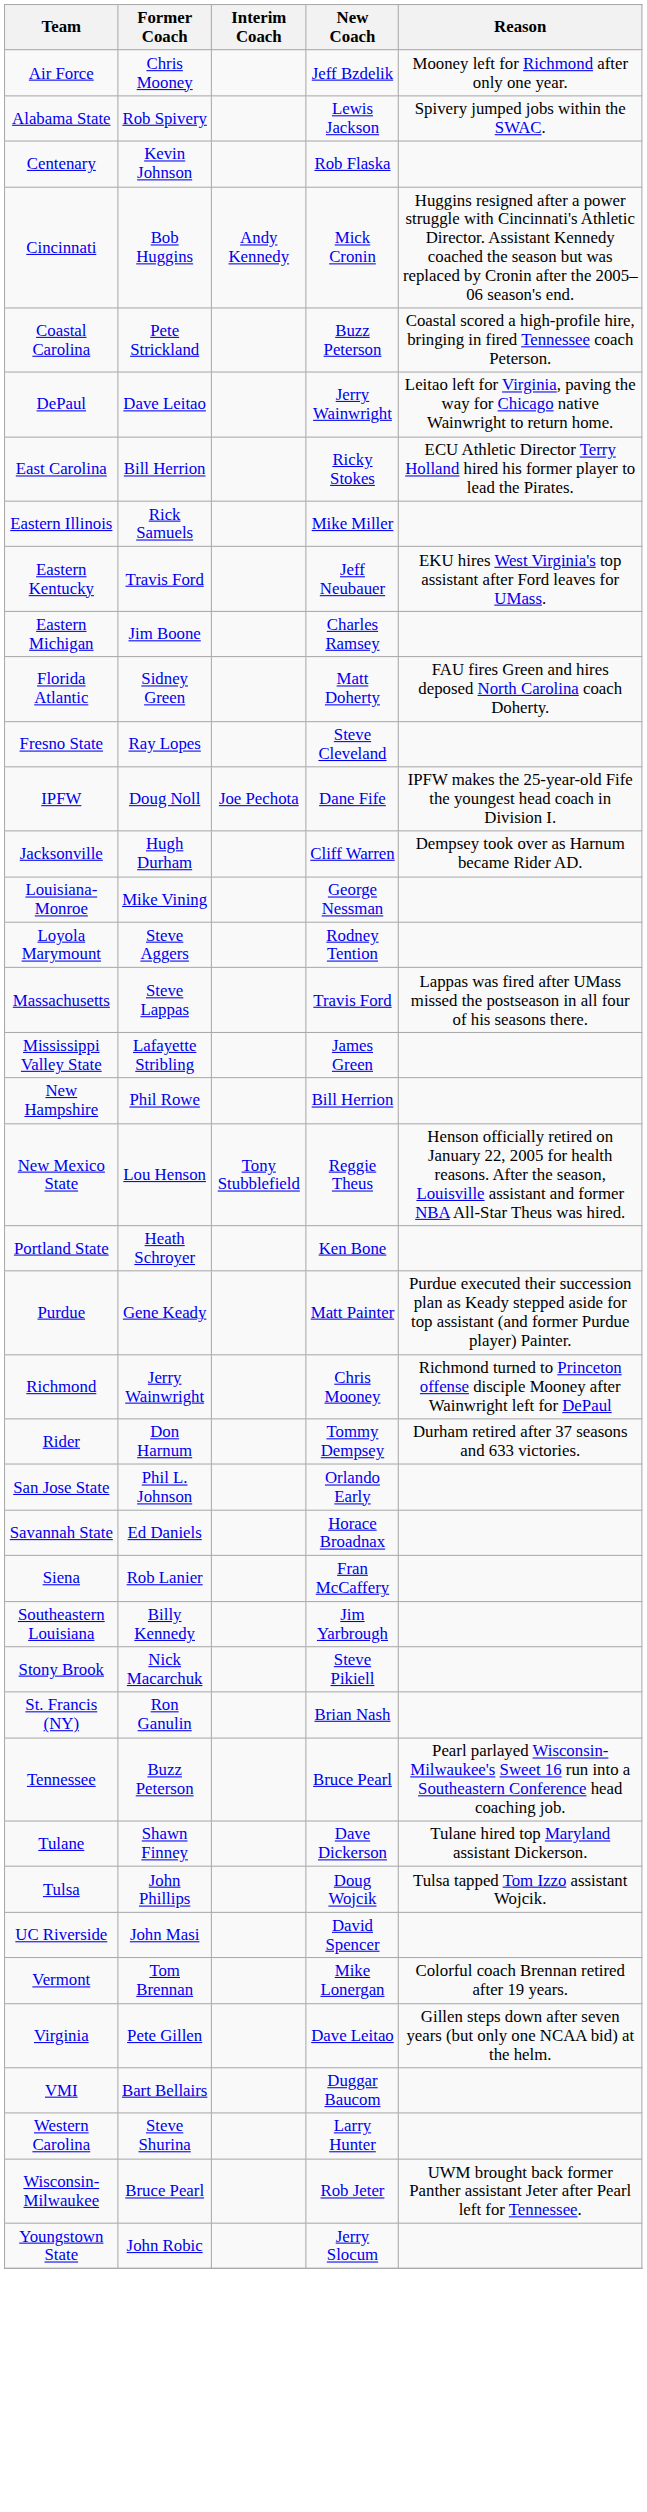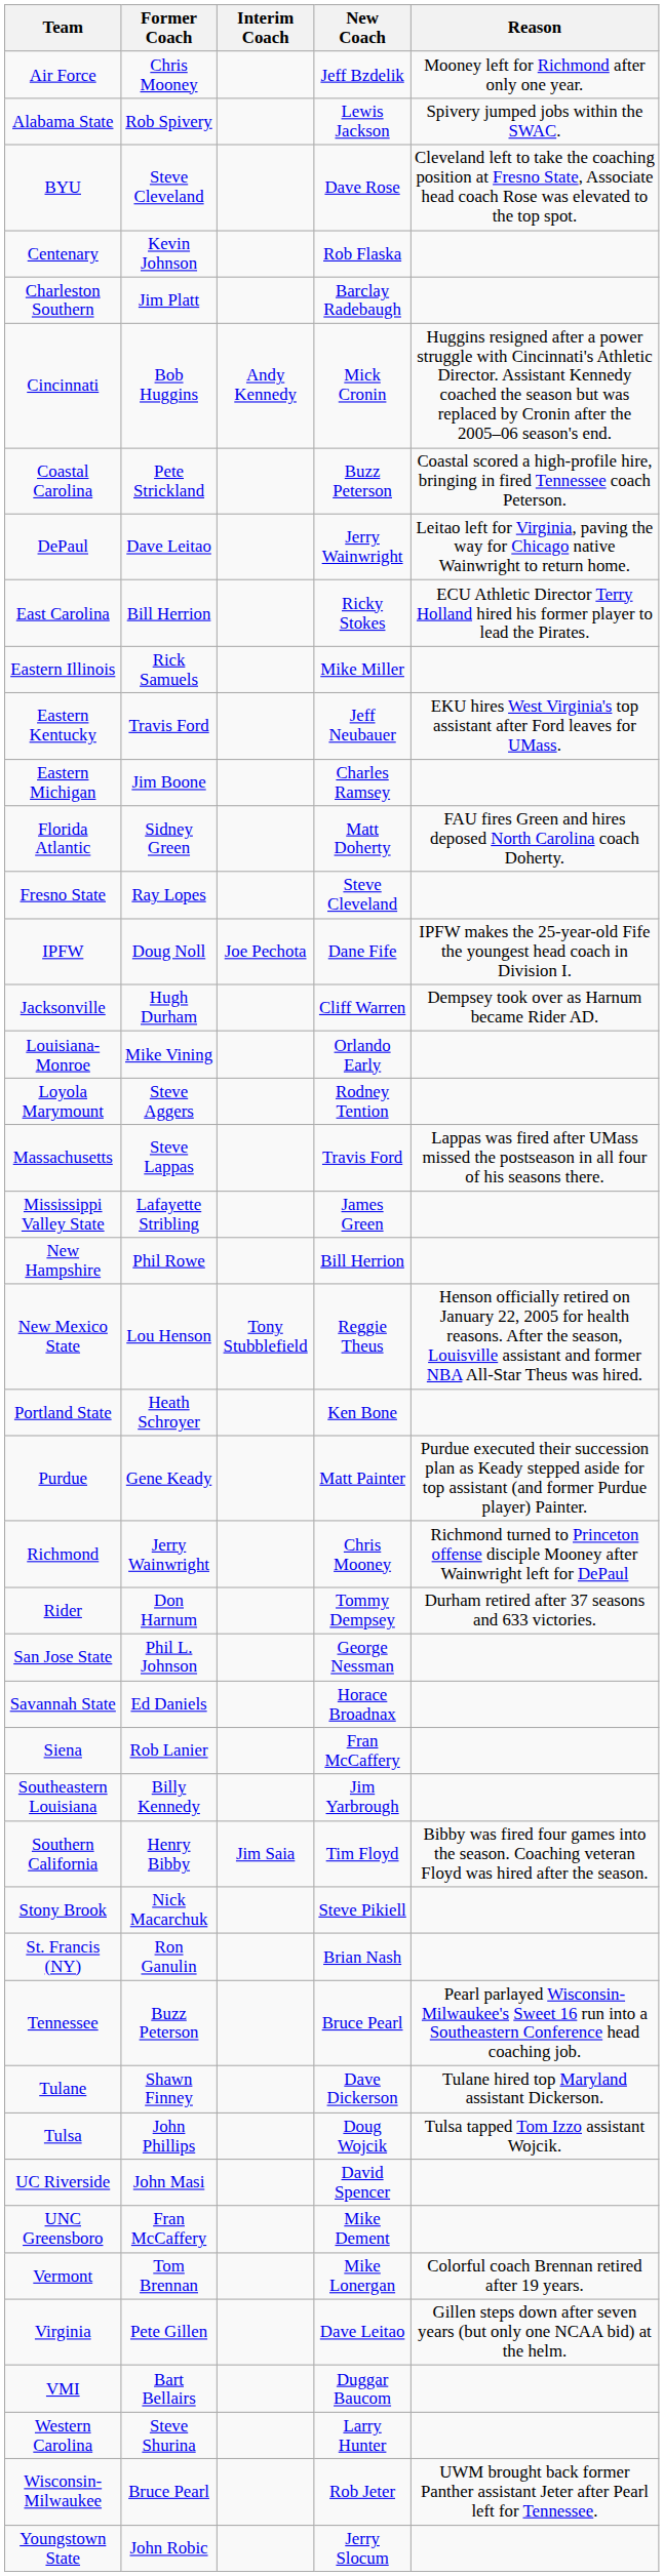 <table class="wikitable" style="text-align:center;">
 <tr>
 <th>Team</th>
 <th>Former<br>Coach</th>
 <th>Interim<br>Coach</th>
 <th>New<br>Coach</th>
 <th>Reason</th>
 </tr>
 <tr>
 <td><a href='#'>Air Force</a></td>
 <td><a href='#'>Chris Mooney</a></td>
 <td></td>
 <td><a href='#'>Jeff Bzdelik</a></td>
 <td>Mooney left for <a href='#'>Richmond</a> after only one year.</td>
 </tr>
 <tr>
 <td><a href='#'>Alabama State</a></td>
 <td><a href='#'>Rob Spivery</a></td>
 <td></td>
 <td><a href='#'>Lewis Jackson</a></td>
 <td>Spivery jumped jobs within the <a href='#'>SWAC</a>.</td>
 </tr>
 <tr>
+<td><a href='#'>BYU</a></td>
+<td><a href='#'>Steve Cleveland</a></td>
+<td></td>
+<td><a href='#'>Dave Rose</a></td>
+<td>Cleveland left to take the coaching position at <a href='#'>Fresno State</a>, Associate head coach Rose was elevated to the top spot.</td>
+</tr>
+<tr>
 <td><a href='#'>Centenary</a></td>
 <td><a href='#'>Kevin Johnson</a></td>
 <td></td>
 <td><a href='#'>Rob Flaska</a></td>
+<td></td>
+</tr>
+<tr>
+<td><a href='#'>Charleston Southern</a></td>
+<td><a href='#'>Jim Platt</a></td>
+<td></td>
+<td><a href='#'>Barclay Radebaugh</a></td>
 <td></td>
 </tr>
 <tr>
 <td><a href='#'>Cincinnati</a></td>
 <td><a href='#'>Bob Huggins</a></td>
 <td><a href='#'>Andy Kennedy</a></td>
 <td><a href='#'>Mick Cronin</a></td>
 <td>Huggins resigned after a power struggle with Cincinnati's Athletic Director. Assistant Kennedy coached the season but was replaced by Cronin after the 2005–06 season's end.</td>
 </tr>
 <tr>
 <td><a href='#'>Coastal Carolina</a></td>
 <td><a href='#'>Pete Strickland</a></td>
 <td></td>
 <td><a href='#'>Buzz Peterson</a></td>
 <td>Coastal scored a high-profile hire, bringing in fired <a href='#'>Tennessee</a> coach Peterson.</td>
 </tr>
 <tr>
 <td><a href='#'>DePaul</a></td>
 <td><a href='#'>Dave Leitao</a></td>
 <td></td>
 <td><a href='#'>Jerry Wainwright</a></td>
 <td>Leitao left for <a href='#'>Virginia</a>, paving the way for <a href='#'>Chicago</a> native Wainwright to return home.</td>
 </tr>
 <tr>
 <td><a href='#'>East Carolina</a></td>
 <td><a href='#'>Bill Herrion</a></td>
 <td></td>
 <td><a href='#'>Ricky Stokes</a></td>
 <td>ECU Athletic Director <a href='#'>Terry Holland</a> hired his former player to lead the Pirates.</td>
 </tr>
 <tr>
 <td><a href='#'>Eastern Illinois</a></td>
 <td><a href='#'>Rick Samuels</a></td>
 <td></td>
 <td><a href='#'>Mike Miller</a></td>
 <td></td>
 </tr>
 <tr>
 <td><a href='#'>Eastern Kentucky</a></td>
 <td><a href='#'>Travis Ford</a></td>
 <td></td>
 <td><a href='#'>Jeff Neubauer</a></td>
 <td>EKU hires <a href='#'>West Virginia's</a> top assistant after Ford leaves for <a href='#'>UMass</a>.</td>
 </tr>
 <tr>
 <td><a href='#'>Eastern Michigan</a></td>
 <td><a href='#'>Jim Boone</a></td>
 <td></td>
 <td><a href='#'>Charles Ramsey</a></td>
 <td></td>
 </tr>
 <tr>
 <td><a href='#'>Florida Atlantic</a></td>
 <td><a href='#'>Sidney Green</a></td>
 <td></td>
 <td><a href='#'>Matt Doherty</a></td>
 <td>FAU fires Green and hires deposed <a href='#'>North Carolina</a> coach Doherty.</td>
 </tr>
 <tr>
 <td><a href='#'>Fresno State</a></td>
 <td><a href='#'>Ray Lopes</a></td>
 <td></td>
 <td><a href='#'>Steve Cleveland</a></td>
 <td></td>
 </tr>
 <tr>
 <td><a href='#'>IPFW</a></td>
 <td><a href='#'>Doug Noll</a></td>
 <td><a href='#'>Joe Pechota</a></td>
 <td><a href='#'>Dane Fife</a></td>
 <td>IPFW makes the 25-year-old Fife the youngest head coach in Division I.</td>
 </tr>
 <tr>
 <td><a href='#'>Jacksonville</a></td>
 <td><a href='#'>Hugh Durham</a></td>
 <td></td>
 <td><a href='#'>Cliff Warren</a></td>
 <td>Dempsey took over as Harnum became Rider AD.</td>
 </tr>
 <tr>
 <td><a href='#'>Louisiana-Monroe</a></td>
 <td><a href='#'>Mike Vining</a></td>
 <td></td>
-<td><a href='#'>George Nessman</a></td>
+<td><a href='#'>Orlando Early</a></td>
 <td></td>
 </tr>
 <tr>
 <td><a href='#'>Loyola Marymount</a></td>
 <td><a href='#'>Steve Aggers</a></td>
 <td></td>
 <td><a href='#'>Rodney Tention</a></td>
 <td></td>
 </tr>
 <tr>
 <td><a href='#'>Massachusetts</a></td>
 <td><a href='#'>Steve Lappas</a></td>
 <td></td>
 <td><a href='#'>Travis Ford</a></td>
 <td>Lappas was fired after UMass missed the postseason in all four of his seasons there.</td>
 </tr>
 <tr>
 <td><a href='#'>Mississippi Valley State</a></td>
 <td><a href='#'>Lafayette Stribling</a></td>
 <td></td>
 <td><a href='#'>James Green</a></td>
 <td></td>
 </tr>
 <tr>
 <td><a href='#'>New Hampshire</a></td>
 <td><a href='#'>Phil Rowe</a></td>
 <td></td>
 <td><a href='#'>Bill Herrion</a></td>
 <td></td>
 </tr>
 <tr>
 <td><a href='#'>New Mexico State</a></td>
 <td><a href='#'>Lou Henson</a></td>
 <td><a href='#'>Tony Stubblefield</a></td>
 <td><a href='#'>Reggie Theus</a></td>
 <td>Henson officially retired on January 22, 2005 for health reasons. After the season, <a href='#'>Louisville</a> assistant and former <a href='#'>NBA</a> All-Star Theus was hired.</td>
 </tr>
 <tr>
 <td><a href='#'>Portland State</a></td>
 <td><a href='#'>Heath Schroyer</a></td>
 <td></td>
 <td><a href='#'>Ken Bone</a></td>
 <td></td>
 </tr>
 <tr>
 <td><a href='#'>Purdue</a></td>
 <td><a href='#'>Gene Keady</a></td>
 <td></td>
 <td><a href='#'>Matt Painter</a></td>
 <td>Purdue executed their succession plan as Keady stepped aside for top assistant (and former Purdue player) Painter.</td>
 </tr>
 <tr>
 <td><a href='#'>Richmond</a></td>
 <td><a href='#'>Jerry Wainwright</a></td>
 <td></td>
 <td><a href='#'>Chris Mooney</a></td>
 <td>Richmond turned to <a href='#'>Princeton offense</a> disciple Mooney after Wainwright left for <a href='#'>DePaul</a></td>
 </tr>
 <tr>
 <td><a href='#'>Rider</a></td>
 <td><a href='#'>Don Harnum</a></td>
 <td></td>
 <td><a href='#'>Tommy Dempsey</a></td>
 <td>Durham retired after 37 seasons and 633 victories.</td>
 </tr>
 <tr>
 <td><a href='#'>San Jose State</a></td>
 <td><a href='#'>Phil L. Johnson</a></td>
 <td></td>
-<td><a href='#'>Orlando Early</a></td>
+<td><a href='#'>George Nessman</a></td>
 <td></td>
 </tr>
 <tr>
 <td><a href='#'>Savannah State</a></td>
 <td><a href='#'>Ed Daniels</a></td>
 <td></td>
 <td><a href='#'>Horace Broadnax</a></td>
 <td></td>
 </tr>
 <tr>
 <td><a href='#'>Siena</a></td>
 <td><a href='#'>Rob Lanier</a></td>
 <td></td>
 <td><a href='#'>Fran McCaffery</a></td>
 <td></td>
 </tr>
 <tr>
 <td><a href='#'>Southeastern Louisiana</a></td>
 <td><a href='#'>Billy Kennedy</a></td>
 <td></td>
 <td><a href='#'>Jim Yarbrough</a></td>
 <td></td>
+</tr>
+<tr>
+<td><a href='#'>Southern California</a></td>
+<td><a href='#'>Henry Bibby</a></td>
+<td><a href='#'>Jim Saia</a></td>
+<td><a href='#'>Tim Floyd</a></td>
+<td>Bibby was fired four games into the season. Coaching veteran Floyd was hired after the season.</td>
 </tr>
 <tr>
 <td><a href='#'>Stony Brook</a></td>
 <td><a href='#'>Nick Macarchuk</a></td>
 <td></td>
 <td><a href='#'>Steve Pikiell</a></td>
 <td></td>
 </tr>
 <tr>
 <td><a href='#'>St. Francis (NY)</a></td>
 <td><a href='#'>Ron Ganulin</a></td>
 <td></td>
 <td><a href='#'>Brian Nash</a></td>
 <td></td>
 </tr>
 <tr>
 <td><a href='#'>Tennessee</a></td>
 <td><a href='#'>Buzz Peterson</a></td>
 <td></td>
 <td><a href='#'>Bruce Pearl</a></td>
 <td>Pearl parlayed <a href='#'>Wisconsin-Milwaukee's</a> <a href='#'>Sweet 16</a> run into a <a href='#'>Southeastern Conference</a> head coaching job.</td>
 </tr>
 <tr>
 <td><a href='#'>Tulane</a></td>
 <td><a href='#'>Shawn Finney</a></td>
 <td></td>
 <td><a href='#'>Dave Dickerson</a></td>
 <td>Tulane hired top <a href='#'>Maryland</a> assistant Dickerson.</td>
 </tr>
 <tr>
 <td><a href='#'>Tulsa</a></td>
 <td><a href='#'>John Phillips</a></td>
 <td></td>
 <td><a href='#'>Doug Wojcik</a></td>
 <td>Tulsa tapped <a href='#'>Tom Izzo</a> assistant Wojcik.</td>
 </tr>
 <tr>
 <td><a href='#'>UC Riverside</a></td>
 <td><a href='#'>John Masi</a></td>
 <td></td>
 <td><a href='#'>David Spencer</a></td>
+<td></td>
+</tr>
+<tr>
+<td><a href='#'>UNC Greensboro</a></td>
+<td><a href='#'>Fran McCaffery</a></td>
+<td></td>
+<td><a href='#'>Mike Dement</a></td>
 <td></td>
 </tr>
 <tr>
 <td><a href='#'>Vermont</a></td>
 <td><a href='#'>Tom Brennan</a></td>
 <td></td>
 <td><a href='#'>Mike Lonergan</a></td>
 <td>Colorful coach Brennan retired after 19 years.</td>
 </tr>
 <tr>
 <td><a href='#'>Virginia</a></td>
 <td><a href='#'>Pete Gillen</a></td>
 <td></td>
 <td><a href='#'>Dave Leitao</a></td>
 <td>Gillen steps down after seven years (but only one NCAA bid) at the helm.</td>
 </tr>
 <tr>
 <td><a href='#'>VMI</a></td>
 <td><a href='#'>Bart Bellairs</a></td>
 <td></td>
 <td><a href='#'>Duggar Baucom</a></td>
 <td></td>
 </tr>
 <tr>
 <td><a href='#'>Western Carolina</a></td>
 <td><a href='#'>Steve Shurina</a></td>
 <td></td>
 <td><a href='#'>Larry Hunter</a></td>
 <td></td>
 </tr>
 <tr>
 <td><a href='#'>Wisconsin-Milwaukee</a></td>
 <td><a href='#'>Bruce Pearl</a></td>
 <td></td>
 <td><a href='#'>Rob Jeter</a></td>
 <td>UWM brought back former Panther assistant Jeter after Pearl left for <a href='#'>Tennessee</a>.</td>
 </tr>
 <tr>
 <td><a href='#'>Youngstown State</a></td>
 <td><a href='#'>John Robic</a></td>
 <td></td>
 <td><a href='#'>Jerry Slocum</a></td>
 <td></td>
 </tr>
 <tr>
 </tr>
 </table>
